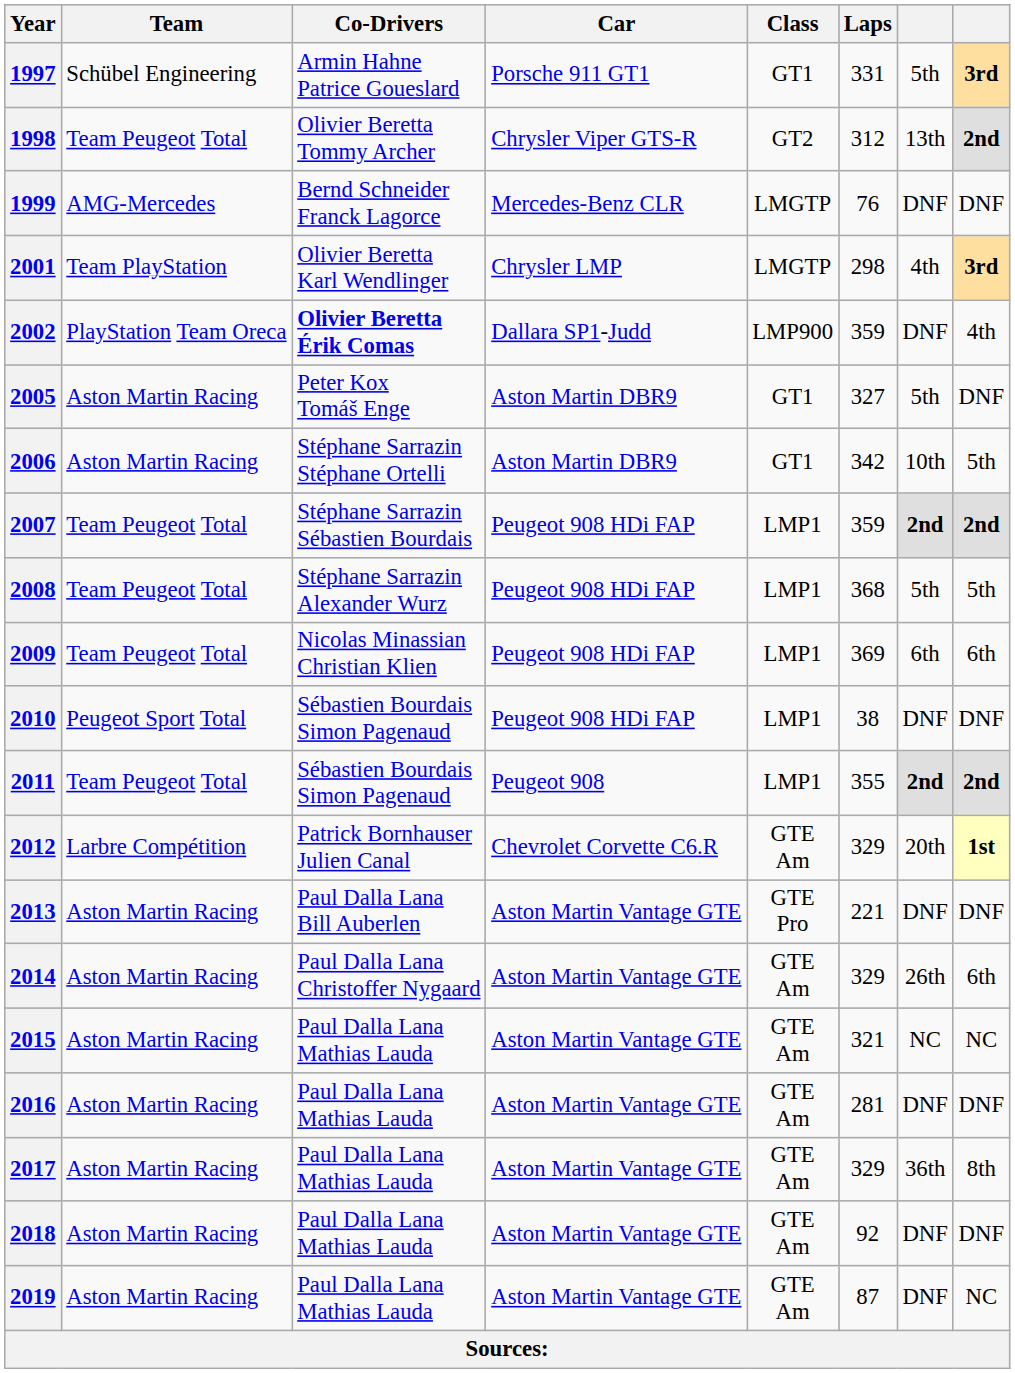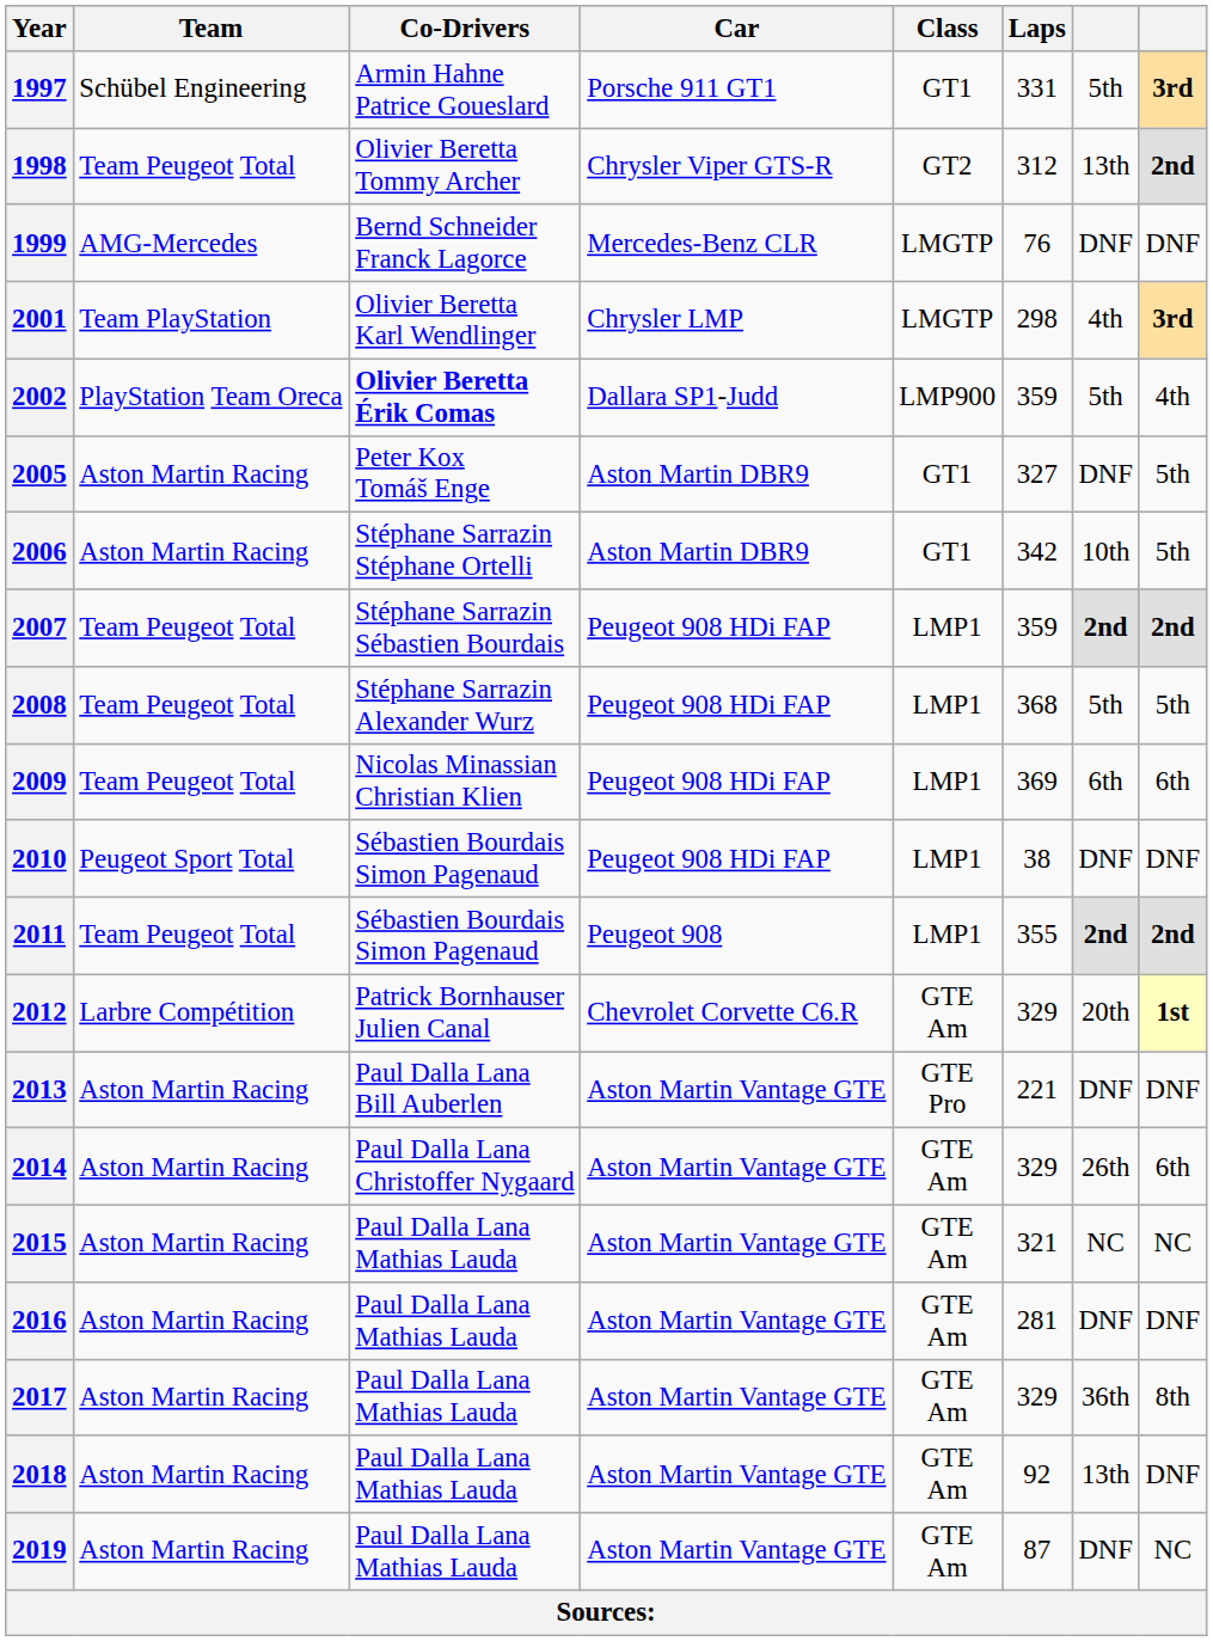 <table class="wikitable" style="text-align:center; font-size:90%">
 <tr>
 <th>Year</th>
 <th>Team</th>
 <th>Co-Drivers</th>
 <th>Car</th>
 <th>Class</th>
 <th>Laps</th>
 <th></th>
 <th></th>
 </tr>
 <tr>
 <th><a href='#'>1997</a></th>
 <td align="left"> Schübel Engineering</td>
 <td align="left"> <a href='#'>Armin Hahne</a><br> <a href='#'>Patrice Goueslard</a></td>
 <td align="left"><a href='#'>Porsche 911 GT1</a></td>
 <td>GT1</td>
 <td>331</td>
 <td>5th</td>
 <td style="background:#ffdf9f;"><strong>3rd</strong></td>
 </tr>
 <tr>
 <th><a href='#'>1998</a></th>
 <td align="left"> <a href='#'>Team Peugeot</a> <a href='#'>Total</a></td>
 <td align="left"> <a href='#'>Olivier Beretta</a><br> <a href='#'>Tommy Archer</a></td>
 <td align="left"><a href='#'>Chrysler Viper GTS-R</a></td>
 <td>GT2</td>
 <td>312</td>
 <td>13th</td>
 <td style="background:#dfdfdf;"><strong>2nd</strong></td>
 </tr>
 <tr>
 <th><a href='#'>1999</a></th>
 <td align="left"> <a href='#'>AMG-Mercedes</a></td>
 <td align="left"> <a href='#'>Bernd Schneider</a><br> <a href='#'>Franck Lagorce</a></td>
 <td align="left"><a href='#'>Mercedes-Benz CLR</a></td>
 <td>LMGTP</td>
 <td>76</td>
 <td>DNF</td>
 <td>DNF</td>
 </tr>
 <tr>
 <th><a href='#'>2001</a></th>
 <td align="left"> <a href='#'>Team PlayStation</a></td>
 <td align="left"> <a href='#'>Olivier Beretta</a><br> <a href='#'>Karl Wendlinger</a></td>
 <td align="left"><a href='#'>Chrysler LMP</a></td>
 <td>LMGTP</td>
 <td>298</td>
 <td>4th</td>
 <td style="background:#ffdf9f;"><strong>3rd</strong></td>
 </tr>
 <tr>
 <th><a href='#'>2002</a></th>
 <td align="left" nowrap> <a href='#'>PlayStation</a> <a href='#'>Team Oreca</a></td>
 <td align="left"><strong> <a href='#'>Olivier Beretta</a><br> <a href='#'>Érik Comas</a></strong></td>
 <td align="left"><a href='#'>Dallara SP1</a>-<a href='#'>Judd</a></td>
 <td>LMP900</td>
 <td>359</td>
-<td>DNF</td>
+<td>5th</td>
 <td>4th</td>
 </tr>
 <tr>
 <th><a href='#'>2005</a></th>
 <td align="left"> <a href='#'>Aston Martin Racing</a></td>
 <td align="left"> <a href='#'>Peter Kox</a><br> <a href='#'>Tomáš Enge</a></td>
 <td align="left"><a href='#'>Aston Martin DBR9</a></td>
 <td>GT1</td>
 <td>327</td>
+<td>DNF</td>
 <td>5th</td>
-<td>DNF</td>
 </tr>
 <tr>
 <th><a href='#'>2006</a></th>
 <td align="left"> <a href='#'>Aston Martin Racing</a></td>
 <td align="left"> <a href='#'>Stéphane Sarrazin</a><br> <a href='#'>Stéphane Ortelli</a></td>
 <td align="left"><a href='#'>Aston Martin DBR9</a></td>
 <td>GT1</td>
 <td>342</td>
 <td>10th</td>
 <td>5th</td>
 </tr>
 <tr>
 <th><a href='#'>2007</a></th>
 <td align="left"> <a href='#'>Team Peugeot</a> <a href='#'>Total</a></td>
 <td align="left" nowrap> <a href='#'>Stéphane Sarrazin</a><br> <a href='#'>Sébastien Bourdais</a></td>
 <td align="left"><a href='#'>Peugeot 908 HDi FAP</a></td>
 <td>LMP1</td>
 <td>359</td>
 <td style="background:#dfdfdf;"><strong>2nd</strong></td>
 <td style="background:#dfdfdf;"><strong>2nd</strong></td>
 </tr>
 <tr>
 <th><a href='#'>2008</a></th>
 <td align="left"> <a href='#'>Team Peugeot</a> <a href='#'>Total</a></td>
 <td align="left"> <a href='#'>Stéphane Sarrazin</a><br> <a href='#'>Alexander Wurz</a></td>
 <td align="left"><a href='#'>Peugeot 908 HDi FAP</a></td>
 <td>LMP1</td>
 <td>368</td>
 <td>5th</td>
 <td>5th</td>
 </tr>
 <tr>
 <th><a href='#'>2009</a></th>
 <td align="left"> <a href='#'>Team Peugeot</a> <a href='#'>Total</a></td>
 <td align="left"> <a href='#'>Nicolas Minassian</a><br> <a href='#'>Christian Klien</a></td>
 <td align="left"><a href='#'>Peugeot 908 HDi FAP</a></td>
 <td>LMP1</td>
 <td>369</td>
 <td>6th</td>
 <td>6th</td>
 </tr>
 <tr>
 <th><a href='#'>2010</a></th>
 <td align="left"> <a href='#'>Peugeot Sport</a> <a href='#'>Total</a></td>
 <td align="left"> <a href='#'>Sébastien Bourdais</a><br> <a href='#'>Simon Pagenaud</a></td>
 <td align="left"><a href='#'>Peugeot 908 HDi FAP</a></td>
 <td>LMP1</td>
 <td>38</td>
 <td>DNF</td>
 <td>DNF</td>
 </tr>
 <tr>
 <th><a href='#'>2011</a></th>
 <td align="left"> <a href='#'>Team Peugeot</a> <a href='#'>Total</a></td>
 <td align="left"> <a href='#'>Sébastien Bourdais</a><br> <a href='#'>Simon Pagenaud</a></td>
 <td align="left"><a href='#'>Peugeot 908</a></td>
 <td>LMP1</td>
 <td>355</td>
 <td style="background:#dfdfdf;"><strong>2nd</strong></td>
 <td style="background:#dfdfdf;"><strong>2nd</strong></td>
 </tr>
 <tr>
 <th><a href='#'>2012</a></th>
 <td align="left"> <a href='#'>Larbre Compétition</a></td>
 <td align="left"> <a href='#'>Patrick Bornhauser</a><br> <a href='#'>Julien Canal</a></td>
 <td align="left"><a href='#'>Chevrolet Corvette C6.R</a></td>
 <td>GTE<br>Am</td>
 <td>329</td>
 <td>20th</td>
 <td style="background:#ffffbf;"><strong>1st</strong></td>
 </tr>
 <tr>
 <th><a href='#'>2013</a></th>
 <td align="left"> <a href='#'>Aston Martin Racing</a></td>
 <td align="left"> <a href='#'>Paul Dalla Lana</a><br> <a href='#'>Bill Auberlen</a></td>
 <td align="left"><a href='#'>Aston Martin Vantage GTE</a></td>
 <td>GTE<br>Pro</td>
 <td>221</td>
 <td>DNF</td>
 <td>DNF</td>
 </tr>
 <tr>
 <th><a href='#'>2014</a></th>
 <td align="left"> <a href='#'>Aston Martin Racing</a></td>
 <td align="left"> <a href='#'>Paul Dalla Lana</a><br> <a href='#'>Christoffer Nygaard</a></td>
 <td align="left"><a href='#'>Aston Martin Vantage GTE</a></td>
 <td>GTE<br>Am</td>
 <td>329</td>
 <td>26th</td>
 <td>6th</td>
 </tr>
 <tr>
 <th><a href='#'>2015</a></th>
 <td align="left"> <a href='#'>Aston Martin Racing</a></td>
 <td align="left"> <a href='#'>Paul Dalla Lana</a><br> <a href='#'>Mathias Lauda</a></td>
 <td align="left"><a href='#'>Aston Martin Vantage GTE</a></td>
 <td>GTE<br>Am</td>
 <td>321</td>
 <td>NC</td>
 <td>NC</td>
 </tr>
 <tr>
 <th><a href='#'>2016</a></th>
 <td align="left"> <a href='#'>Aston Martin Racing</a></td>
 <td align="left"> <a href='#'>Paul Dalla Lana</a><br> <a href='#'>Mathias Lauda</a></td>
 <td align="left"><a href='#'>Aston Martin Vantage GTE</a></td>
 <td>GTE<br>Am</td>
 <td>281</td>
 <td>DNF</td>
 <td>DNF</td>
 </tr>
 <tr>
 <th><a href='#'>2017</a></th>
 <td align="left"> <a href='#'>Aston Martin Racing</a></td>
 <td align="left"> <a href='#'>Paul Dalla Lana</a><br> <a href='#'>Mathias Lauda</a></td>
 <td align="left"><a href='#'>Aston Martin Vantage GTE</a></td>
 <td>GTE<br>Am</td>
 <td>329</td>
 <td>36th</td>
 <td>8th</td>
 </tr>
 <tr>
 <th><a href='#'>2018</a></th>
 <td align="left"> <a href='#'>Aston Martin Racing</a></td>
 <td align="left"> <a href='#'>Paul Dalla Lana</a><br> <a href='#'>Mathias Lauda</a></td>
 <td align="left"><a href='#'>Aston Martin Vantage GTE</a></td>
 <td>GTE<br>Am</td>
 <td>92</td>
-<td>DNF</td>
+<td>13th</td>
 <td>DNF</td>
 </tr>
 <tr>
 <th><a href='#'>2019</a></th>
 <td align="left"> <a href='#'>Aston Martin Racing</a></td>
 <td align="left"> <a href='#'>Paul Dalla Lana</a><br> <a href='#'>Mathias Lauda</a></td>
 <td align="left" nowrap><a href='#'>Aston Martin Vantage GTE</a></td>
 <td>GTE<br>Am</td>
 <td>87</td>
 <td>DNF</td>
 <td>NC</td>
 </tr>
 <tr>
 <th colspan="8">Sources:</th>
 </tr>
 </table>
